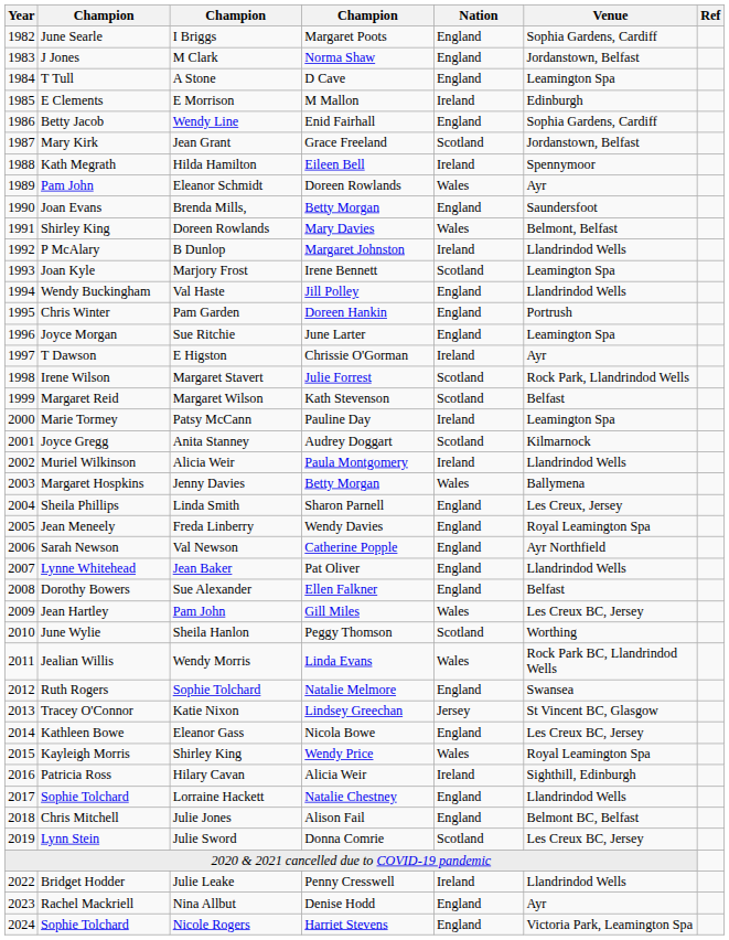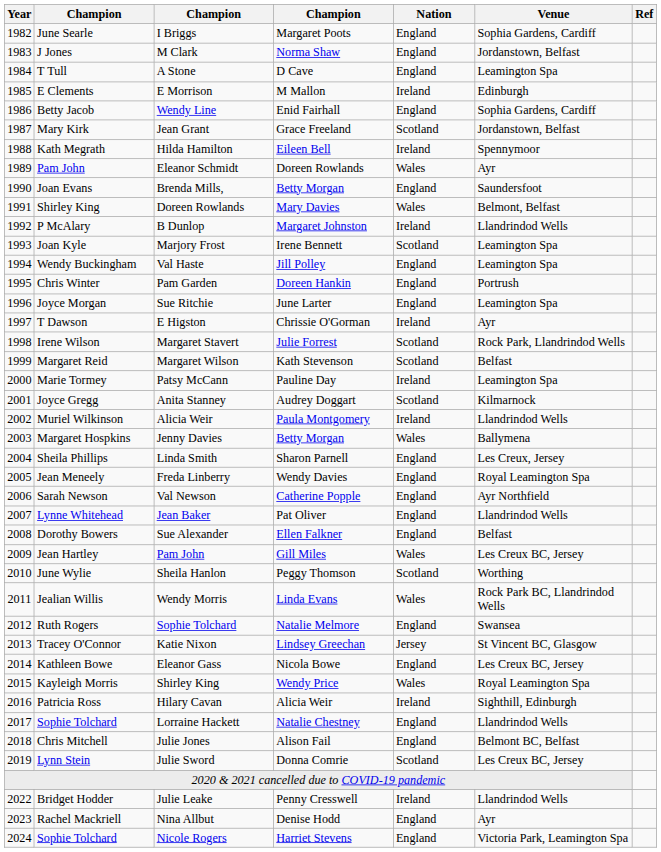 <table class="sortable wikitable">
 <tr>
 <th width="30">Year</th>
 <th width="150">Champion</th>
 <th width="150">Champion</th>
 <th width="150">Champion</th>
 <th width="100">Nation</th>
 <th width="200">Venue</th>
 <th width="20">Ref</th>
 </tr>
 <tr>
 <td align=center>1982</td>
 <td>June Searle</td>
 <td>I Briggs</td>
 <td>Margaret Poots</td>
 <td>England</td>
 <td>Sophia Gardens, Cardiff</td>
 <td></td>
 </tr>
 <tr>
 <td align=center>1983</td>
 <td>J Jones</td>
 <td>M Clark</td>
 <td><a href='#'>Norma Shaw</a></td>
 <td>England</td>
 <td>Jordanstown, Belfast</td>
 <td></td>
 </tr>
 <tr>
 <td align=center>1984</td>
 <td>T Tull</td>
 <td>A Stone</td>
 <td>D Cave</td>
 <td>England</td>
 <td>Leamington Spa</td>
 <td></td>
 </tr>
 <tr>
 <td align=center>1985</td>
 <td>E Clements</td>
 <td>E Morrison</td>
 <td>M Mallon</td>
 <td>Ireland</td>
 <td>Edinburgh</td>
 <td></td>
 </tr>
 <tr>
 <td align=center>1986</td>
 <td>Betty Jacob</td>
 <td><a href='#'>Wendy Line</a></td>
 <td>Enid Fairhall</td>
 <td>England</td>
 <td>Sophia Gardens, Cardiff</td>
 <td></td>
 </tr>
 <tr>
 <td align=center>1987</td>
 <td>Mary Kirk</td>
 <td>Jean Grant</td>
 <td>Grace Freeland</td>
 <td>Scotland</td>
 <td>Jordanstown, Belfast</td>
 <td></td>
 </tr>
 <tr>
 <td align=center>1988</td>
 <td>Kath Megrath</td>
 <td>Hilda Hamilton</td>
 <td><a href='#'>Eileen Bell</a></td>
 <td>Ireland</td>
 <td>Spennymoor</td>
 <td></td>
 </tr>
 <tr>
 <td align=center>1989</td>
 <td><a href='#'>Pam John</a></td>
 <td>Eleanor Schmidt</td>
 <td>Doreen Rowlands</td>
 <td>Wales</td>
 <td>Ayr</td>
 <td></td>
 </tr>
 <tr>
 <td align=center>1990</td>
 <td>Joan Evans</td>
 <td>Brenda Mills,</td>
 <td><a href='#'>Betty Morgan</a></td>
 <td>England</td>
 <td>Saundersfoot</td>
 <td></td>
 </tr>
 <tr>
 <td align=center>1991</td>
 <td>Shirley King</td>
 <td>Doreen Rowlands</td>
 <td><a href='#'>Mary Davies</a></td>
 <td>Wales</td>
 <td>Belmont, Belfast</td>
 <td></td>
 </tr>
 <tr>
 <td align=center>1992</td>
 <td>P McAlary</td>
 <td>B Dunlop</td>
 <td><a href='#'>Margaret Johnston</a></td>
 <td>Ireland</td>
 <td>Llandrindod Wells</td>
 <td></td>
 </tr>
 <tr>
 <td align=center>1993</td>
 <td>Joan Kyle</td>
 <td>Marjory Frost</td>
 <td>Irene Bennett</td>
 <td>Scotland</td>
 <td>Leamington Spa</td>
 <td></td>
 </tr>
 <tr>
 <td align=center>1994</td>
 <td>Wendy Buckingham</td>
 <td>Val Haste</td>
 <td><a href='#'>Jill Polley</a></td>
 <td>England</td>
-<td>Llandrindod Wells</td>
+<td>Leamington Spa</td>
 <td></td>
 </tr>
 <tr>
 <td align=center>1995</td>
 <td>Chris Winter</td>
 <td>Pam Garden</td>
 <td><a href='#'>Doreen Hankin</a></td>
 <td>England</td>
 <td>Portrush</td>
 <td></td>
 </tr>
 <tr>
 <td align=center>1996</td>
 <td>Joyce Morgan</td>
 <td>Sue Ritchie</td>
 <td>June Larter</td>
 <td>England</td>
 <td>Leamington Spa</td>
 <td></td>
 </tr>
 <tr>
 <td align=center>1997</td>
 <td>T Dawson</td>
 <td>E Higston</td>
 <td>Chrissie O'Gorman</td>
 <td>Ireland</td>
 <td>Ayr</td>
 <td></td>
 </tr>
 <tr>
 <td align=center>1998</td>
 <td>Irene Wilson</td>
 <td>Margaret Stavert</td>
 <td><a href='#'>Julie Forrest</a></td>
 <td>Scotland</td>
 <td>Rock Park, Llandrindod Wells</td>
 <td></td>
 </tr>
 <tr>
 <td align=center>1999</td>
 <td>Margaret Reid</td>
 <td>Margaret Wilson</td>
 <td>Kath Stevenson</td>
 <td>Scotland</td>
 <td>Belfast</td>
 <td></td>
 </tr>
 <tr>
 <td align=center>2000</td>
 <td>Marie Tormey</td>
 <td>Patsy McCann</td>
 <td>Pauline Day</td>
 <td>Ireland</td>
 <td>Leamington Spa</td>
 <td></td>
 </tr>
 <tr>
 <td align=center>2001</td>
 <td>Joyce Gregg</td>
 <td>Anita Stanney</td>
 <td>Audrey Doggart</td>
 <td>Scotland</td>
 <td>Kilmarnock</td>
 <td></td>
 </tr>
 <tr>
 <td align=center>2002</td>
 <td>Muriel Wilkinson</td>
 <td>Alicia Weir</td>
 <td><a href='#'>Paula Montgomery</a></td>
 <td>Ireland</td>
 <td>Llandrindod Wells</td>
 <td></td>
 </tr>
 <tr ||>
 <td align=center>2003</td>
 <td>Margaret Hospkins</td>
 <td>Jenny Davies</td>
 <td><a href='#'>Betty Morgan</a></td>
 <td>Wales</td>
 <td>Ballymena</td>
 <td></td>
 </tr>
 <tr>
 <td align=center>2004</td>
 <td>Sheila Phillips</td>
 <td>Linda Smith</td>
 <td>Sharon Parnell</td>
 <td>England</td>
 <td>Les Creux, Jersey</td>
 <td></td>
 </tr>
 <tr>
 <td align=center>2005</td>
 <td>Jean Meneely</td>
 <td>Freda Linberry</td>
 <td>Wendy Davies</td>
 <td>England</td>
 <td>Royal Leamington Spa</td>
 <td></td>
 </tr>
 <tr>
 <td align=center>2006</td>
 <td>Sarah Newson</td>
 <td>Val Newson</td>
 <td><a href='#'>Catherine Popple</a></td>
 <td>England</td>
 <td>Ayr Northfield</td>
 <td></td>
 </tr>
 <tr>
 <td align=center>2007</td>
 <td><a href='#'>Lynne Whitehead</a></td>
 <td><a href='#'>Jean Baker</a></td>
 <td>Pat Oliver</td>
 <td>England</td>
 <td>Llandrindod Wells</td>
 <td></td>
 </tr>
 <tr>
 <td align=center>2008</td>
 <td>Dorothy Bowers</td>
 <td>Sue Alexander</td>
 <td><a href='#'>Ellen Falkner</a></td>
 <td>England</td>
 <td>Belfast</td>
 <td></td>
 </tr>
 <tr>
 <td align=center>2009</td>
 <td>Jean Hartley</td>
 <td><a href='#'>Pam John</a></td>
 <td><a href='#'>Gill Miles</a></td>
 <td>Wales</td>
 <td>Les Creux BC, Jersey</td>
 <td></td>
 </tr>
 <tr>
 <td align=center>2010</td>
 <td>June Wylie</td>
 <td>Sheila Hanlon</td>
 <td>Peggy Thomson</td>
 <td>Scotland</td>
 <td>Worthing</td>
 <td></td>
 </tr>
 <tr>
 <td align=center>2011</td>
 <td>Jealian Willis</td>
 <td>Wendy Morris</td>
 <td><a href='#'>Linda Evans</a></td>
 <td>Wales</td>
 <td>Rock Park BC, Llandrindod Wells</td>
 <td></td>
 </tr>
 <tr>
 <td align=center>2012</td>
 <td>Ruth Rogers</td>
 <td><a href='#'>Sophie Tolchard</a></td>
 <td><a href='#'>Natalie Melmore</a></td>
 <td>England</td>
 <td>Swansea</td>
 <td></td>
 </tr>
 <tr>
 <td align=center>2013</td>
 <td>Tracey O'Connor</td>
 <td>Katie Nixon</td>
 <td><a href='#'>Lindsey Greechan</a></td>
 <td>Jersey</td>
 <td>St Vincent BC, Glasgow</td>
 <td></td>
 </tr>
 <tr>
 <td align=center>2014</td>
 <td>Kathleen Bowe</td>
 <td>Eleanor Gass</td>
 <td>Nicola Bowe</td>
 <td>England</td>
 <td>Les Creux BC, Jersey</td>
 <td></td>
 </tr>
 <tr>
 <td align=center>2015</td>
 <td>Kayleigh Morris</td>
 <td>Shirley King</td>
 <td><a href='#'>Wendy Price</a></td>
 <td>Wales</td>
 <td>Royal Leamington Spa</td>
 <td></td>
 </tr>
 <tr>
 <td align=center>2016</td>
 <td>Patricia Ross</td>
 <td>Hilary Cavan</td>
 <td>Alicia Weir</td>
 <td>Ireland</td>
 <td>Sighthill, Edinburgh</td>
 <td></td>
 </tr>
 <tr>
 <td align=center>2017</td>
 <td><a href='#'>Sophie Tolchard</a></td>
 <td>Lorraine Hackett</td>
 <td><a href='#'>Natalie Chestney</a></td>
 <td>England</td>
 <td>Llandrindod Wells</td>
 <td></td>
 </tr>
 <tr>
 <td align=center>2018</td>
 <td>Chris Mitchell</td>
 <td>Julie Jones</td>
 <td>Alison Fail</td>
 <td>England</td>
 <td>Belmont BC, Belfast</td>
 <td></td>
 </tr>
 <tr>
 <td align=center>2019</td>
 <td><a href='#'>Lynn Stein</a></td>
 <td>Julie Sword</td>
 <td>Donna Comrie</td>
 <td>Scotland</td>
 <td>Les Creux BC, Jersey</td>
 <td></td>
 </tr>
 <tr>
 <td style="text-align:center" colspan=6 bgcolor="ececec"><em>2020 & 2021 cancelled due to <a href='#'>COVID-19 pandemic</a></em></td>
 <td></td>
 </tr>
 <tr>
 <td align=center>2022</td>
 <td>Bridget Hodder</td>
 <td>Julie Leake</td>
 <td>Penny Cresswell</td>
 <td>Ireland</td>
 <td>Llandrindod Wells</td>
 <td></td>
 </tr>
 <tr>
 <td align=center>2023</td>
 <td>Rachel Mackriell</td>
 <td>Nina Allbut</td>
 <td>Denise Hodd</td>
 <td>England</td>
 <td>Ayr</td>
 <td></td>
 </tr>
 <tr>
 <td align=center>2024</td>
 <td><a href='#'>Sophie Tolchard</a></td>
 <td><a href='#'>Nicole Rogers</a></td>
 <td><a href='#'>Harriet Stevens</a></td>
 <td>England</td>
 <td>Victoria Park, Leamington Spa</td>
 <td></td>
 </tr>
 </table>
